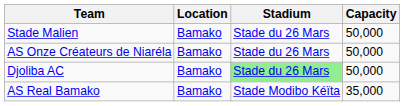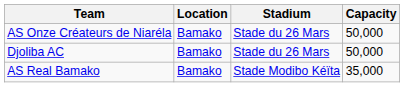 <table class="wikitable sortable">
 <tr>
 <th>Team</th>
 <th>Location</th>
 <th>Stadium</th>
 <th>Capacity</th>
-</tr>
-<tr>
-<td><a href='#'>Stade Malien</a></td>
-<td><a href='#'>Bamako</a></td>
-<td><a href='#'>Stade du 26 Mars</a></td>
-<td>50,000</td>
 </tr>
 <tr>
 <td><a href='#'>AS Onze Créateurs de Niaréla</a></td>
 <td><a href='#'>Bamako</a></td>
 <td><a href='#'>Stade du 26 Mars</a></td>
 <td>50,000</td>
 </tr>
 <tr>
 <td><a href='#'>Djoliba AC</a></td>
 <td><a href='#'>Bamako</a></td>
-<td style="background: lightgreen;"><a href='#'>Stade du 26 Mars</a></td>
+<td><a href='#'>Stade du 26 Mars</a></td>
 <td>50,000</td>
 </tr>
 <tr>
 <td><a href='#'>AS Real Bamako</a></td>
 <td><a href='#'>Bamako</a></td>
 <td><a href='#'>Stade Modibo Kéïta</a></td>
 <td>35,000</td>
 </tr>
 </table>
